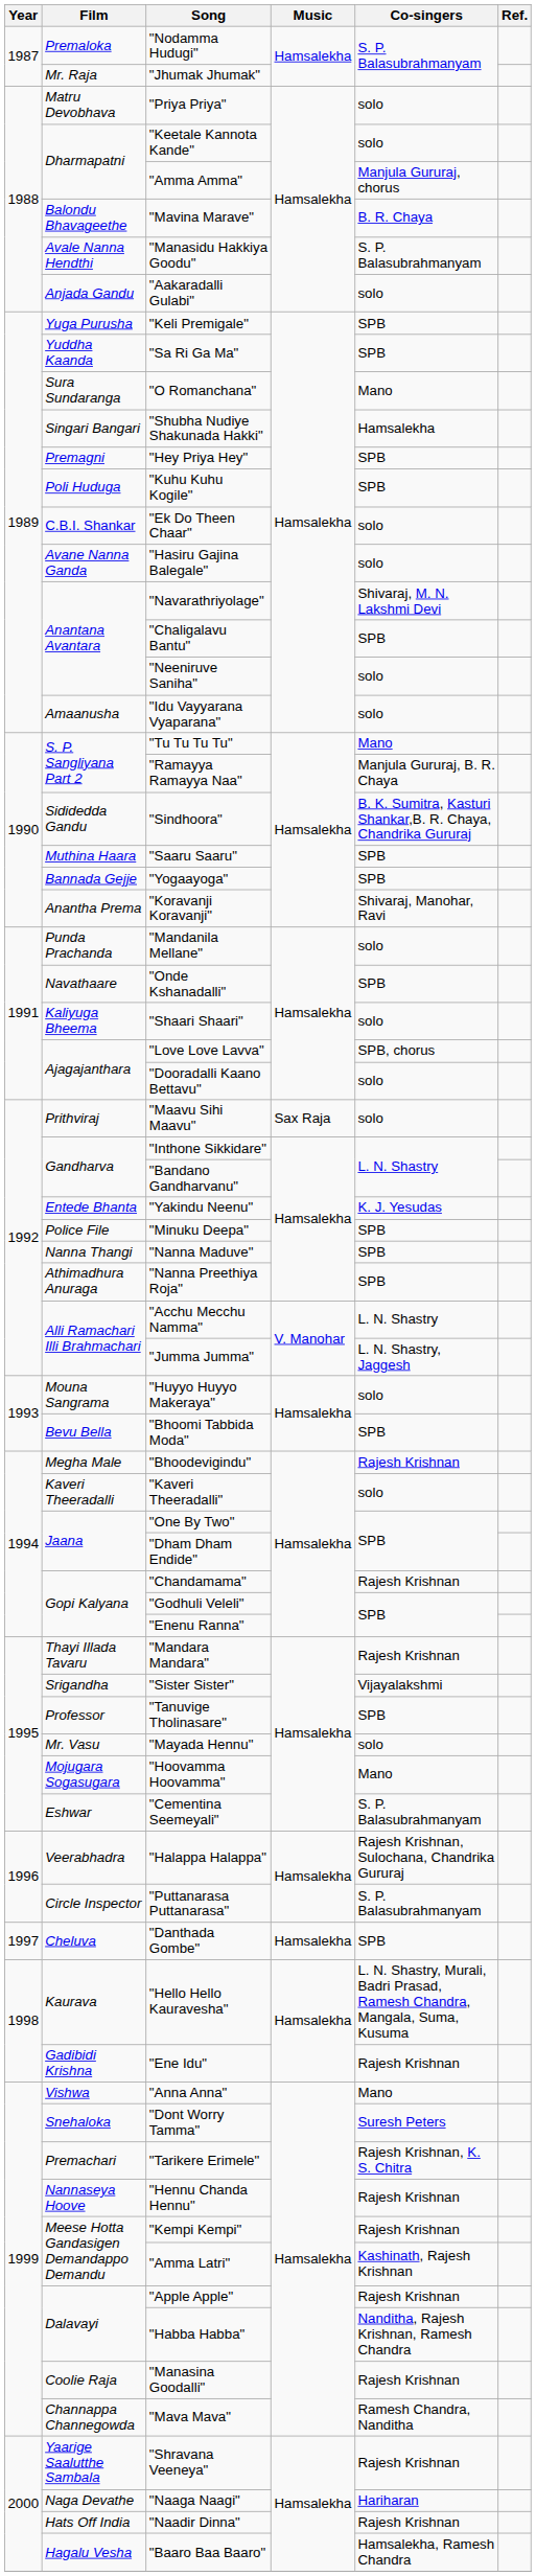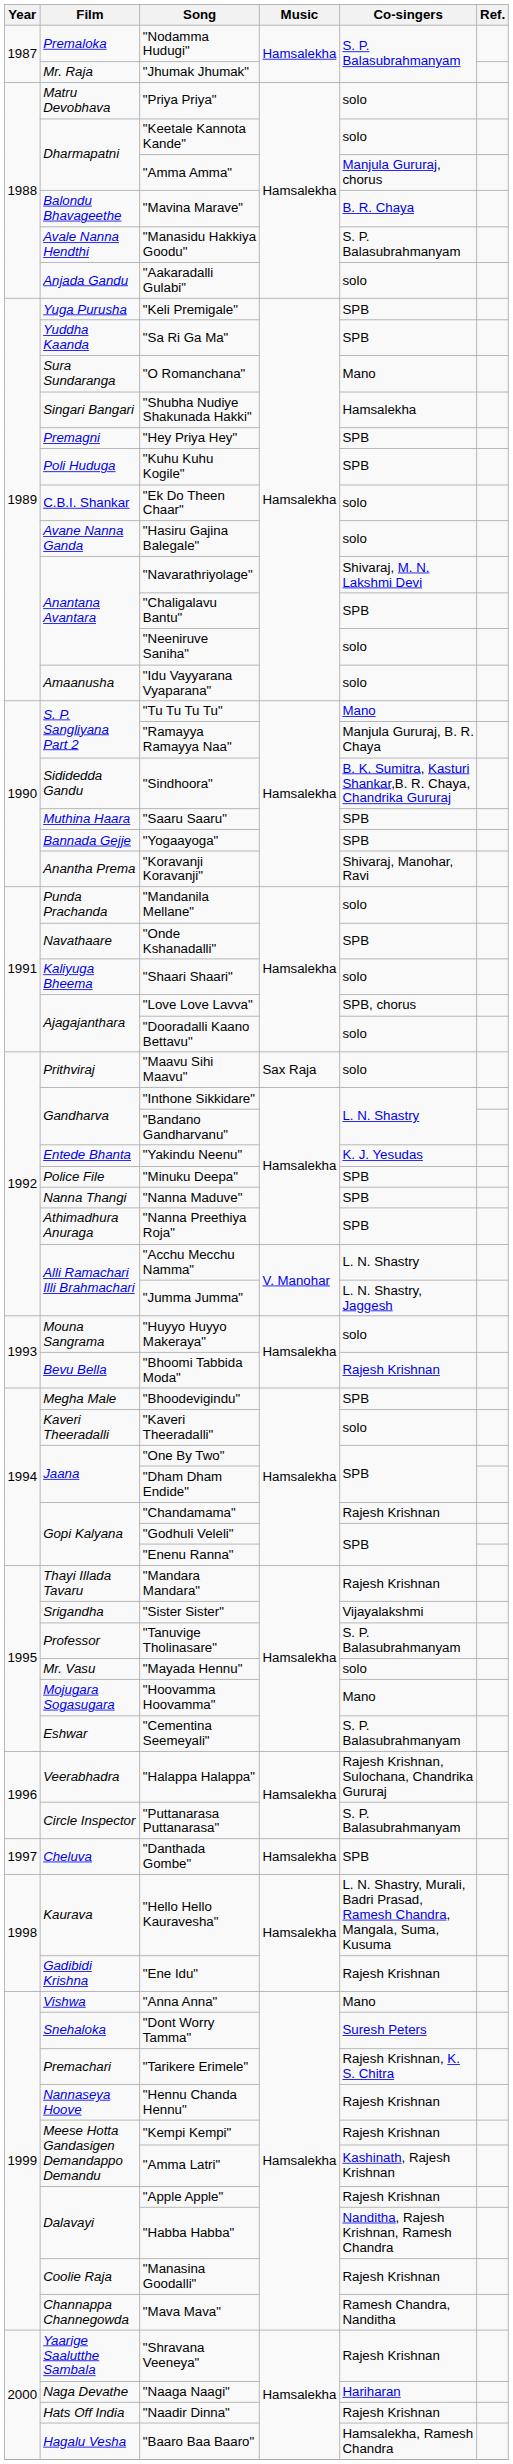 <table class="wikitable">
 <tr>
 <th>Year</th>
 <th>Film</th>
 <th>Song</th>
 <th>Music</th>
 <th>Co-singers</th>
 <th>Ref.</th>
 </tr>
 <tr>
 <td rowspan=2>1987</td>
 <td><em><a href='#'>Premaloka</a></em></td>
 <td>"Nodamma Hudugi"</td>
 <td rowspan=2><a href='#'>Hamsalekha</a></td>
 <td rowspan=2><a href='#'>S. P. Balasubrahmanyam</a></td>
 <td></td>
 </tr>
 <tr>
 <td><em>Mr. Raja</em></td>
 <td>"Jhumak Jhumak"</td>
 <td></td>
 </tr>
 <tr>
 <td rowspan=6>1988</td>
 <td rowspan=><em>Matru Devobhava</em></td>
 <td>"Priya Priya"</td>
 <td rowspan=6>Hamsalekha</td>
 <td rowspan=>solo</td>
 <td></td>
 </tr>
 <tr>
 <td rowspan=2><em>Dharmapatni</em></td>
 <td>"Keetale Kannota Kande"</td>
 <td>solo</td>
 <td></td>
 </tr>
 <tr>
 <td>"Amma Amma"</td>
 <td><a href='#'>Manjula Gururaj</a>, chorus</td>
 <td></td>
 </tr>
 <tr>
 <td><em><a href='#'>Balondu Bhavageethe</a></em></td>
 <td>"Mavina Marave"</td>
 <td><a href='#'>B. R. Chaya</a></td>
 <td></td>
 </tr>
 <tr>
 <td><em><a href='#'>Avale Nanna Hendthi</a></em></td>
 <td>"Manasidu Hakkiya Goodu"</td>
 <td>S. P. Balasubrahmanyam</td>
 <td></td>
 </tr>
 <tr>
 <td><em><a href='#'>Anjada Gandu</a></em></td>
 <td>"Aakaradalli Gulabi"</td>
 <td>solo</td>
 <td></td>
 </tr>
 <tr>
 <td rowspan=12>1989</td>
 <td rowspan=><em><a href='#'>Yuga Purusha</a></em></td>
 <td>"Keli Premigale"</td>
 <td rowspan=12>Hamsalekha</td>
 <td rowspan=>SPB</td>
 <td></td>
 </tr>
 <tr>
 <td><em><a href='#'>Yuddha Kaanda</a></em></td>
 <td>"Sa Ri Ga Ma"</td>
 <td>SPB</td>
 <td></td>
 </tr>
 <tr>
 <td><em>Sura Sundaranga</em></td>
 <td>"O Romanchana"</td>
 <td>Mano</td>
 <td></td>
 </tr>
 <tr>
 <td><em>Singari Bangari</em></td>
 <td>"Shubha Nudiye Shakunada Hakki"</td>
 <td>Hamsalekha</td>
 <td></td>
 </tr>
 <tr>
 <td><em><a href='#'>Premagni</a></em></td>
 <td>"Hey Priya Hey"</td>
 <td>SPB</td>
 <td></td>
 </tr>
 <tr>
 <td><em><a href='#'>Poli Huduga</a></em></td>
 <td>"Kuhu Kuhu Kogile"</td>
 <td>SPB</td>
 <td></td>
 </tr>
 <tr>
 <td><a href='#'>C.B.I. Shankar</a></td>
 <td>"Ek Do Theen Chaar"</td>
 <td>solo</td>
 <td></td>
 </tr>
 <tr>
 <td><em><a href='#'>Avane Nanna Ganda</a></em></td>
 <td>"Hasiru Gajina Balegale"</td>
 <td>solo</td>
 <td></td>
 </tr>
 <tr>
 <td rowspan=3><em><a href='#'>Anantana Avantara</a></em></td>
 <td rowspan=>"Navarathriyolage"</td>
 <td>Shivaraj, <a href='#'>M. N. Lakshmi Devi</a></td>
 <td></td>
 </tr>
 <tr>
 <td>"Chaligalavu Bantu"</td>
 <td>SPB</td>
 <td></td>
 </tr>
 <tr>
 <td>"Neeniruve Saniha"</td>
 <td>solo</td>
 <td></td>
 </tr>
 <tr>
 <td><em>Amaanusha</em></td>
 <td>"Idu Vayyarana Vyaparana"</td>
 <td>solo</td>
 <td></td>
 </tr>
 <tr>
 <td rowspan=6>1990</td>
 <td rowspan=2><em><a href='#'>S. P. Sangliyana Part 2</a></em></td>
 <td>"Tu Tu Tu Tu"</td>
 <td rowspan=6>Hamsalekha</td>
 <td><a href='#'>Mano</a></td>
 <td></td>
 </tr>
 <tr>
 <td>"Ramayya Ramayya Naa"</td>
 <td>Manjula Gururaj, B. R. Chaya</td>
 <td></td>
 </tr>
 <tr>
 <td><em>Sididedda Gandu</em></td>
 <td>"Sindhoora"</td>
 <td><a href='#'>B. K. Sumitra</a>, <a href='#'>Kasturi Shankar</a>,B. R. Chaya, <a href='#'>Chandrika Gururaj</a></td>
 <td></td>
 </tr>
 <tr>
 <td><em><a href='#'>Muthina Haara</a></em></td>
 <td>"Saaru Saaru"</td>
 <td>SPB</td>
 <td></td>
 </tr>
 <tr>
 <td><em><a href='#'>Bannada Gejje</a></em></td>
 <td>"Yogaayoga"</td>
 <td>SPB</td>
 <td></td>
 </tr>
 <tr>
 <td><em>Anantha Prema</em></td>
 <td>"Koravanji Koravanji"</td>
 <td>Shivaraj, Manohar, Ravi</td>
 <td></td>
 </tr>
 <tr>
 <td rowspan=5>1991</td>
 <td><em>Punda Prachanda</em></td>
 <td>"Mandanila Mellane"</td>
 <td rowspan=5>Hamsalekha</td>
 <td>solo</td>
 <td></td>
 </tr>
 <tr>
 <td><em>Navathaare</em></td>
 <td>"Onde Kshanadalli"</td>
 <td>SPB</td>
 <td></td>
 </tr>
 <tr>
 <td><em><a href='#'>Kaliyuga Bheema</a></em></td>
 <td>"Shaari Shaari"</td>
 <td>solo</td>
 <td></td>
 </tr>
 <tr>
 <td rowspan=2><em>Ajagajanthara</em></td>
 <td rowspan=>"Love Love Lavva"</td>
 <td>SPB, chorus</td>
 <td></td>
 </tr>
 <tr>
 <td>"Dooradalli Kaano Bettavu"</td>
 <td>solo</td>
 <td></td>
 </tr>
 <tr>
 <td rowspan=9>1992</td>
 <td><em>Prithviraj</em></td>
 <td>"Maavu Sihi Maavu"</td>
 <td>Sax Raja</td>
 <td>solo</td>
 <td></td>
 </tr>
 <tr>
 <td rowspan=2><em>Gandharva</em></td>
 <td>"Inthone Sikkidare"</td>
 <td rowspan=6>Hamsalekha</td>
 <td rowspan=2><a href='#'>L. N. Shastry</a></td>
 <td></td>
 </tr>
 <tr>
 <td>"Bandano Gandharvanu"</td>
 <td></td>
 </tr>
 <tr>
 <td><em><a href='#'>Entede Bhanta</a></em></td>
 <td>"Yakindu Neenu"</td>
 <td><a href='#'>K. J. Yesudas</a></td>
 <td></td>
 </tr>
 <tr>
 <td><em>Police File</em></td>
 <td>"Minuku Deepa"</td>
 <td>SPB</td>
 <td></td>
 </tr>
 <tr>
 <td><em>Nanna Thangi</em></td>
 <td>"Nanna Maduve"</td>
 <td>SPB</td>
 <td></td>
 </tr>
 <tr>
 <td><em>Athimadhura Anuraga</em></td>
 <td>"Nanna Preethiya Roja"</td>
 <td>SPB</td>
 <td></td>
 </tr>
 <tr>
 <td rowspan=2><em><a href='#'>Alli Ramachari Illi Brahmachari</a></em></td>
 <td>"Acchu Mecchu Namma"</td>
 <td rowspan=2><a href='#'>V. Manohar</a></td>
 <td>L. N. Shastry</td>
 <td></td>
 </tr>
 <tr>
 <td>"Jumma Jumma"</td>
 <td>L. N. Shastry, <a href='#'>Jaggesh</a></td>
 <td></td>
 </tr>
 <tr>
 <td rowspan=2>1993</td>
 <td><em>Mouna Sangrama</em></td>
 <td>"Huyyo Huyyo Makeraya"</td>
 <td rowspan=2>Hamsalekha</td>
 <td>solo</td>
 <td></td>
 </tr>
 <tr>
 <td><em><a href='#'>Bevu Bella</a></em></td>
 <td>"Bhoomi Tabbida Moda"</td>
-<td>SPB</td>
+<td><a href='#'>Rajesh Krishnan</a></td>
 <td></td>
 </tr>
 <tr>
 <td rowspan=7>1994</td>
 <td><em>Megha Male</em></td>
 <td>"Bhoodevigindu"</td>
 <td rowspan=7>Hamsalekha</td>
-<td><a href='#'>Rajesh Krishnan</a></td>
+<td>SPB</td>
 <td></td>
 </tr>
 <tr>
 <td><em>Kaveri Theeradalli</em></td>
 <td>"Kaveri Theeradalli"</td>
 <td>solo</td>
 <td></td>
 </tr>
 <tr>
 <td rowspan=2><em><a href='#'>Jaana</a></em></td>
 <td>"One By Two"</td>
 <td rowspan=2>SPB</td>
 <td></td>
 </tr>
 <tr>
 <td>"Dham Dham Endide"</td>
 <td></td>
 </tr>
 <tr>
 <td rowspan=3><em>Gopi Kalyana</em></td>
 <td>"Chandamama"</td>
 <td>Rajesh Krishnan</td>
 <td></td>
 </tr>
 <tr>
 <td>"Godhuli Veleli"</td>
 <td rowspan=2>SPB</td>
 <td></td>
 </tr>
 <tr>
 <td>"Enenu Ranna"</td>
 <td></td>
 </tr>
 <tr>
 <td rowspan=6>1995</td>
 <td><em>Thayi Illada Tavaru</em></td>
 <td>"Mandara Mandara"</td>
 <td rowspan=6>Hamsalekha</td>
 <td>Rajesh Krishnan</td>
 <td></td>
 </tr>
 <tr>
 <td><em>Srigandha</em></td>
 <td>"Sister Sister"</td>
 <td>Vijayalakshmi</td>
 <td></td>
 </tr>
 <tr>
 <td><em>Professor</em></td>
 <td>"Tanuvige Tholinasare"</td>
-<td>SPB</td>
+<td>S. P. Balasubrahmanyam</td>
 <td></td>
 </tr>
 <tr>
 <td><em>Mr. Vasu</em></td>
 <td>"Mayada Hennu"</td>
 <td>solo</td>
 <td></td>
 </tr>
 <tr>
 <td><em><a href='#'>Mojugara Sogasugara</a></em></td>
 <td>"Hoovamma Hoovamma"</td>
 <td>Mano</td>
 <td></td>
 </tr>
 <tr>
 <td><em>Eshwar</em></td>
 <td>"Cementina Seemeyali"</td>
 <td>S. P. Balasubrahmanyam</td>
 <td></td>
 </tr>
 <tr>
 <td rowspan=2>1996</td>
 <td><em>Veerabhadra</em></td>
 <td>"Halappa Halappa"</td>
 <td rowspan=2>Hamsalekha</td>
 <td>Rajesh Krishnan, Sulochana, Chandrika Gururaj</td>
 <td></td>
 </tr>
 <tr>
 <td><em>Circle Inspector</em></td>
 <td>"Puttanarasa Puttanarasa"</td>
 <td>S. P. Balasubrahmanyam</td>
 <td></td>
 </tr>
 <tr>
 <td>1997</td>
 <td><em><a href='#'>Cheluva</a></em></td>
 <td>"Danthada Gombe"</td>
 <td>Hamsalekha</td>
 <td>SPB</td>
 <td></td>
 </tr>
 <tr>
 <td rowspan=2>1998</td>
 <td><em>Kaurava</em></td>
 <td>"Hello Hello Kauravesha"</td>
 <td rowspan=2>Hamsalekha</td>
 <td>L. N. Shastry, Murali, Badri Prasad, <a href='#'>Ramesh Chandra</a>, Mangala, Suma, Kusuma</td>
 <td></td>
 </tr>
 <tr>
 <td><em><a href='#'>Gadibidi Krishna</a></em></td>
 <td>"Ene Idu"</td>
 <td>Rajesh Krishnan</td>
 <td></td>
 </tr>
 <tr>
 <td rowspan=10>1999</td>
 <td><em><a href='#'>Vishwa</a></em></td>
 <td>"Anna Anna"</td>
 <td rowspan=10>Hamsalekha</td>
 <td>Mano</td>
 <td></td>
 </tr>
 <tr>
 <td><em><a href='#'>Snehaloka</a></em></td>
 <td>"Dont Worry Tamma"</td>
 <td><a href='#'>Suresh Peters</a></td>
 <td></td>
 </tr>
 <tr>
 <td><em>Premachari</em></td>
 <td>"Tarikere Erimele"</td>
 <td>Rajesh Krishnan, <a href='#'>K. S. Chitra</a></td>
 <td></td>
 </tr>
 <tr>
 <td><em><a href='#'>Nannaseya Hoove</a></em></td>
 <td>"Hennu Chanda Hennu"</td>
 <td>Rajesh Krishnan</td>
 <td></td>
 </tr>
 <tr>
 <td rowspan=2><em>Meese Hotta Gandasigen Demandappo Demandu</em></td>
 <td>"Kempi Kempi"</td>
 <td>Rajesh Krishnan</td>
 <td></td>
 </tr>
 <tr>
 <td>"Amma Latri"</td>
 <td><a href='#'>Kashinath</a>, Rajesh Krishnan</td>
 <td></td>
 </tr>
 <tr>
 <td rowspan=2><em>Dalavayi</em></td>
 <td>"Apple Apple"</td>
 <td>Rajesh Krishnan</td>
 <td></td>
 </tr>
 <tr>
 <td>"Habba Habba"</td>
 <td><a href='#'>Nanditha</a>, Rajesh Krishnan, Ramesh Chandra</td>
 <td></td>
 </tr>
 <tr>
 <td><em>Coolie Raja</em></td>
 <td>"Manasina Goodalli"</td>
 <td>Rajesh Krishnan</td>
 <td></td>
 </tr>
 <tr>
 <td><em>Channappa Channegowda</em></td>
 <td>"Mava Mava"</td>
 <td>Ramesh Chandra, Nanditha</td>
 <td></td>
 </tr>
 <tr>
 <td rowspan=4>2000</td>
 <td><em><a href='#'>Yaarige Saalutthe Sambala</a></em></td>
 <td>"Shravana Veeneya"</td>
 <td rowspan=4>Hamsalekha</td>
 <td>Rajesh Krishnan</td>
 <td></td>
 </tr>
 <tr>
 <td><em>Naga Devathe</em></td>
 <td>"Naaga Naagi"</td>
 <td><a href='#'>Hariharan</a></td>
 <td></td>
 </tr>
 <tr>
 <td><em>Hats Off India</em></td>
 <td>"Naadir Dinna"</td>
 <td>Rajesh Krishnan</td>
 <td></td>
 </tr>
 <tr>
 <td><em><a href='#'>Hagalu Vesha</a></em></td>
 <td>"Baaro Baa Baaro"</td>
 <td>Hamsalekha, Ramesh Chandra</td>
 <td></td>
 </tr>
 <tr>
 </tr>
 </table>
